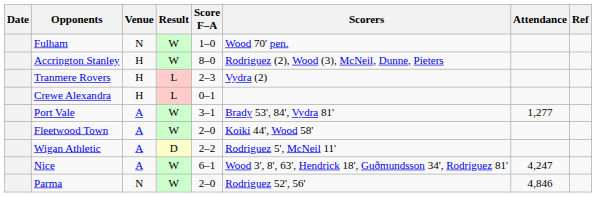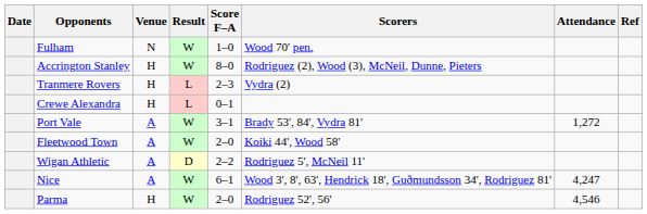 <table class="wikitable plainrowheaders sortable" style="text-align:center">
 <tr>
 <th scope="col">Date</th>
 <th scope="col">Opponents</th>
 <th scope="col">Venue</th>
 <th scope="col">Result</th>
 <th scope="col">Score<br>F–A</th>
 <th scope="col" class="unsortable">Scorers</th>
 <th scope="col">Attendance</th>
 <th scope="col" class="unsortable">Ref</th>
 </tr>
 <tr>
 <th scope="row"></th>
 <td align="left"><a href='#'>Fulham</a></td>
 <td>N</td>
 <td bgcolor="#ccffcc">W</td>
 <td>1–0</td>
 <td align="left"><a href='#'>Wood</a> 70' <a href='#'>pen.</a></td>
 <td></td>
 <td></td>
 </tr>
 <tr>
 <th scope="row"></th>
 <td align="left"><a href='#'>Accrington Stanley</a></td>
 <td>H</td>
 <td bgcolor="#ccffcc">W</td>
 <td>8–0</td>
 <td align="left"><a href='#'>Rodriguez</a> (2), <a href='#'>Wood</a> (3), <a href='#'>McNeil</a>, <a href='#'>Dunne</a>, <a href='#'>Pieters</a></td>
 <td></td>
 <td></td>
 </tr>
 <tr>
 <th scope="row"></th>
 <td align="left"><a href='#'>Tranmere Rovers</a></td>
 <td>H</td>
 <td bgcolor="#ffcccc">L</td>
 <td>2–3</td>
 <td align="left"><a href='#'>Vydra</a> (2)</td>
 <td></td>
 <td></td>
 </tr>
 <tr>
 <th scope="row"></th>
 <td align="left"><a href='#'>Crewe Alexandra</a></td>
 <td>H</td>
 <td bgcolor="#ffcccc">L</td>
 <td>0–1</td>
 <td align="left"></td>
 <td></td>
 <td></td>
 </tr>
 <tr>
 <th scope="row"></th>
 <td align="left"><a href='#'>Port Vale</a></td>
 <td><a href='#'>A</a></td>
 <td bgcolor="#ccffcc">W</td>
 <td>3–1</td>
 <td align="left"><a href='#'>Brady</a> 53', 84', <a href='#'>Vydra</a> 81'</td>
-<td>1,277</td>
+<td>1,272</td>
 <td></td>
 </tr>
 <tr>
 <th scope="row"></th>
 <td align="left"><a href='#'>Fleetwood Town</a></td>
 <td><a href='#'>A</a></td>
 <td bgcolor="#ccffcc">W</td>
 <td>2–0</td>
 <td align="left"><a href='#'>Koiki</a> 44', <a href='#'>Wood</a> 58'</td>
 <td></td>
 <td></td>
 </tr>
 <tr>
 <th scope="row"></th>
 <td align="left"><a href='#'>Wigan Athletic</a></td>
 <td><a href='#'>A</a></td>
 <td bgcolor="#ffffcc">D</td>
 <td>2–2</td>
 <td align="left"><a href='#'>Rodriguez</a> 5', <a href='#'>McNeil</a> 11'</td>
 <td></td>
 <td></td>
 </tr>
 <tr>
 <th scope="row"></th>
 <td align="left"><a href='#'>Nice</a></td>
 <td><a href='#'>A</a></td>
 <td bgcolor="#ccffcc">W</td>
 <td>6–1</td>
 <td align="left"><a href='#'>Wood</a> 3', 8', 63', <a href='#'>Hendrick</a> 18', <a href='#'>Guðmundsson</a> 34', <a href='#'>Rodriguez</a> 81'</td>
 <td>4,247</td>
 <td></td>
 </tr>
 <tr>
 <th scope="row"></th>
 <td align="left"><a href='#'>Parma</a></td>
-<td>N</td>
+<td>H</td>
 <td bgcolor="#ccffcc">W</td>
 <td>2–0</td>
 <td align="left"><a href='#'>Rodriguez</a> 52', 56'</td>
-<td>4,846</td>
+<td>4,546</td>
 <td></td>
 </tr>
 </table>
